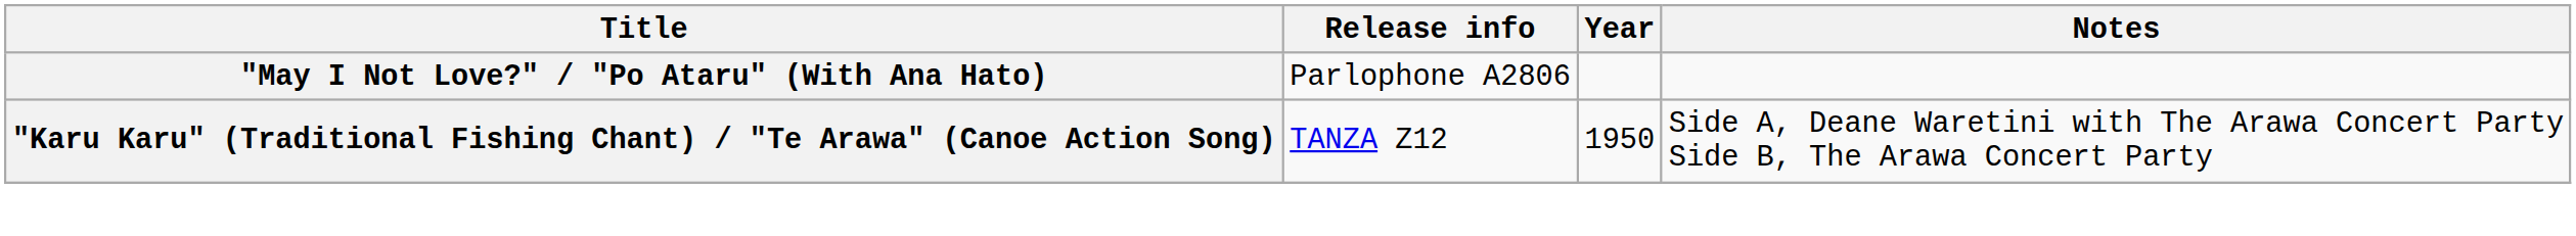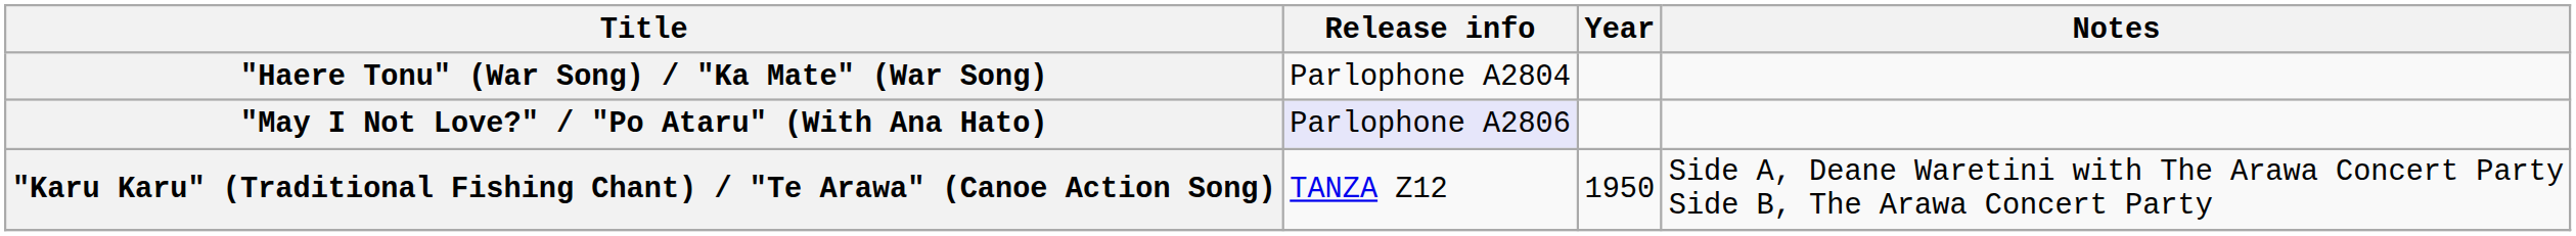 <table class="wikitable plainrowheaders sortable">
 <tr>
 <th scope="col">Title</th>
 <th scope="col">Release info</th>
 <th scope="col">Year</th>
 <th scope="col" class="unsortable">Notes</th>
 </tr>
 <tr>
+<th scope="row">"Haere Tonu" (War Song) / "Ka Mate" (War Song)</th>
+<td>Parlophone A2804</td>
+<td></td>
+<td></td>
+</tr>
+<tr>
 <th scope="row">"May I Not Love?" / "Po Ataru" (With Ana Hato)</th>
-<td>Parlophone A2806</td>
+<td style="background: lavender;">Parlophone A2806</td>
 <td></td>
 <td></td>
 </tr>
 <tr>
 <th scope="row">"Karu Karu" (Traditional Fishing Chant) / "Te Arawa" (Canoe Action Song)</th>
 <td><a href='#'>TANZA</a> Z12</td>
 <td>1950</td>
 <td>Side A, Deane Waretini with The Arawa Concert Party<br>Side B, The Arawa Concert Party</td>
 </tr>
 <tr>
 </tr>
 </table>
